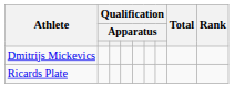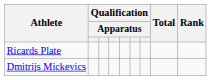 <table class="wikitable" style="font-size:90%">
 <tr>
 <th rowspan=3>Athlete</th>
 <th colspan =6>Qualification</th>
 <th rowspan=3>Total</th>
 <th rowspan=3>Rank</th>
 </tr>
 <tr style="font-size:95%">
 <th colspan=6>Apparatus</th>
 </tr>
 <tr style="font-size:95%">
 <th></th>
 <th></th>
 <th></th>
 <th></th>
 <th></th>
 <th></th>
 </tr>
 <tr align=center>
+<td align=left><a href='#'>Ricards Plate</a></td>
+<td></td>
+<td></td>
+<td></td>
+<td></td>
+<td></td>
+<td></td>
+<td></td>
+<td></td>
+</tr>
+<tr align=center>
 <td align=left><a href='#'>Dmitrijs Mickevics</a></td>
 <td></td>
 <td></td>
 <td></td>
 <td></td>
 <td></td>
 <td></td>
 <td></td>
 <td></td>
 </tr>
-<tr align=center>
-<td align=left><a href='#'>Ricards Plate</a></td>
-<td></td>
-<td></td>
-<td></td>
-<td></td>
-<td></td>
-<td></td>
-<td></td>
-<td></td>
-</tr>
 </table>
